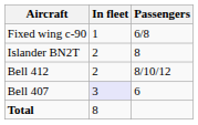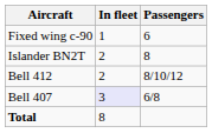 <table class="wikitable">
 <tr>
 <th>Aircraft</th>
 <th>In fleet</th>
 <th>Passengers</th>
 </tr>
 <tr me>
 <td>Fixed wing c-90</td>
 <td>1</td>
-<td>6/8</td>
+<td>6</td>
 </tr>
 <tr>
 <td>Islander BN2T</td>
 <td>2</td>
 <td>8</td>
 </tr>
 <tr>
 <td>Bell 412</td>
 <td>2</td>
 <td>8/10/12</td>
 </tr>
 <tr>
 <td>Bell 407</td>
 <td style="background: lavender;">3</td>
-<td>6</td>
+<td>6/8</td>
 </tr>
 <tr>
 <td><strong>Total</strong></td>
 <td>8</td>
 <td></td>
 </tr>
 </table>
